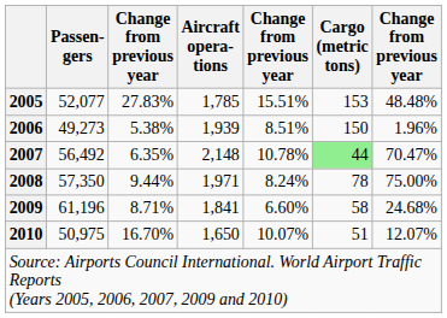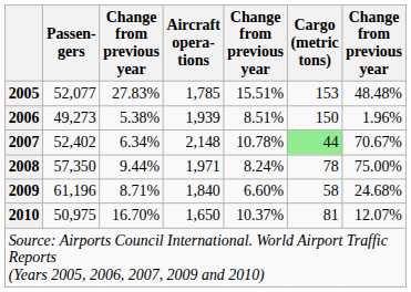 <table class="wikitable"  style="text-align:right; width:20px">
 <tr>
 <th style="width:50px"></th>
 <th style="width:20px">Passen-<br>gers</th>
 <th style="width:20px">Change from previous year</th>
 <th style="width:20px">Aircraft opera-<br>tions</th>
 <th style="width:20px">Change from previous year</th>
 <th style="width:20px">Cargo<br>(metric tons)</th>
 <th style="width:20px">Change from previous year</th>
 </tr>
 <tr>
 <th>2005</th>
 <td>52,077</td>
 <td>27.83%</td>
 <td>1,785</td>
 <td>15.51%</td>
 <td>153</td>
 <td>48.48%</td>
 </tr>
 <tr>
 <th>2006</th>
 <td>49,273</td>
 <td> 5.38%</td>
 <td>1,939</td>
 <td> 8.51%</td>
 <td>150</td>
 <td> 1.96%</td>
 </tr>
 <tr>
 <th>2007</th>
-<td>56,492</td>
-<td> 6.35%</td>
+<td>52,402</td>
+<td> 6.34%</td>
 <td>2,148</td>
 <td>10.78%</td>
 <td style="background: lightgreen;">44</td>
-<td>70.47%</td>
+<td>70.67%</td>
 </tr>
 <tr>
 <th>2008</th>
 <td>57,350</td>
 <td> 9.44%</td>
 <td>1,971</td>
 <td> 8.24%</td>
 <td>78</td>
 <td>75.00%</td>
 </tr>
 <tr>
 <th>2009</th>
 <td>61,196</td>
 <td> 8.71%</td>
-<td>1,841</td>
+<td>1,840</td>
 <td> 6.60%</td>
 <td>58</td>
 <td>24.68%</td>
 </tr>
 <tr>
 <th>2010</th>
 <td>50,975</td>
 <td>16.70%</td>
 <td>1,650</td>
-<td>10.07%</td>
-<td>51</td>
+<td>10.37%</td>
+<td>81</td>
 <td>12.07%</td>
 </tr>
 <tr>
 <td colspan="7" style="text-align:left;"><em>Source: Airports Council International. World Airport Traffic Reports<br>(Years 2005, 2006, 2007, 2009 and 2010)</em></td>
 </tr>
 </table>
